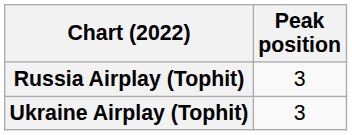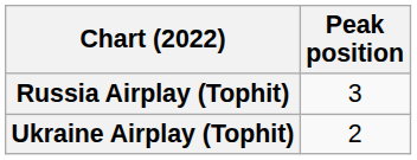 <table class="wikitable sortable plainrowheaders" style="text-align:center">
 <tr>
 <th scope="col">Chart (2022)</th>
 <th scope="col">Peak<br>position</th>
 </tr>
 <tr>
 <th scope="row">Russia Airplay (Tophit)</th>
 <td>3</td>
 </tr>
 <tr>
 <th scope="row">Ukraine Airplay (Tophit)</th>
-<td>3</td>
+<td>2</td>
 </tr>
 </table>
